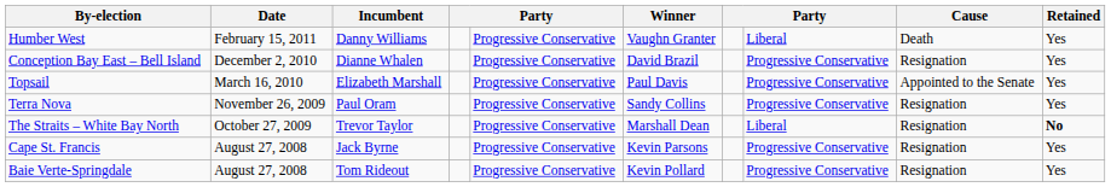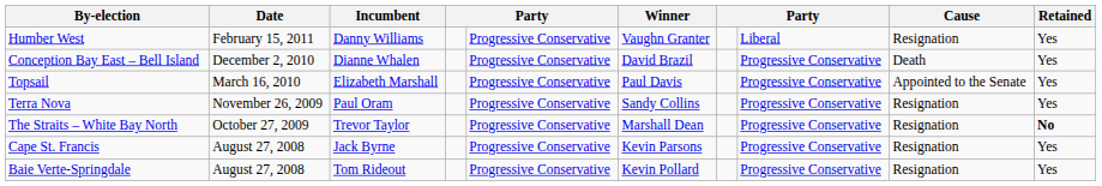 <table class=wikitable style="width:100%">
 <tr>
 <th>By-election</th>
 <th>Date</th>
 <th>Incumbent</th>
 <th colspan=2>Party</th>
 <th>Winner</th>
 <th colspan=2>Party</th>
 <th>Cause</th>
 <th>Retained</th>
 </tr>
 <tr>
 <td><a href='#'>Humber West</a></td>
 <td>February 15, 2011</td>
 <td><a href='#'>Danny Williams</a></td>
 <td>    </td>
 <td><a href='#'>Progressive Conservative</a></td>
 <td><a href='#'>Vaughn Granter</a></td>
 <td>    </td>
 <td><a href='#'>Liberal</a></td>
-<td>Death</td>
+<td>Resignation</td>
 <td>Yes</td>
 </tr>
 <tr>
 <td><a href='#'>Conception Bay East – Bell Island</a></td>
 <td>December 2, 2010</td>
 <td><a href='#'>Dianne Whalen</a></td>
 <td>    </td>
 <td><a href='#'>Progressive Conservative</a></td>
 <td><a href='#'>David Brazil</a></td>
 <td>    </td>
 <td><a href='#'>Progressive Conservative</a></td>
-<td>Resignation</td>
+<td>Death</td>
 <td>Yes</td>
 </tr>
 <tr>
 <td><a href='#'>Topsail</a></td>
 <td>March 16, 2010</td>
 <td><a href='#'>Elizabeth Marshall</a></td>
 <td>    </td>
 <td><a href='#'>Progressive Conservative</a></td>
 <td><a href='#'>Paul Davis</a></td>
 <td>    </td>
 <td><a href='#'>Progressive Conservative</a></td>
 <td>Appointed to the Senate</td>
 <td>Yes</td>
 </tr>
 <tr>
 <td><a href='#'>Terra Nova</a></td>
 <td>November 26, 2009</td>
 <td><a href='#'>Paul Oram</a></td>
 <td>    </td>
 <td><a href='#'>Progressive Conservative</a></td>
 <td><a href='#'>Sandy Collins</a></td>
 <td>    </td>
 <td><a href='#'>Progressive Conservative</a></td>
 <td>Resignation</td>
 <td>Yes</td>
 </tr>
 <tr>
 <td><a href='#'>The Straits – White Bay North</a></td>
 <td>October 27, 2009</td>
 <td><a href='#'>Trevor Taylor</a></td>
 <td>    </td>
 <td><a href='#'>Progressive Conservative</a></td>
 <td><a href='#'>Marshall Dean</a></td>
 <td>    </td>
-<td><a href='#'>Liberal</a></td>
+<td><a href='#'>Progressive Conservative</a></td>
 <td>Resignation</td>
 <td><strong>No</strong></td>
 </tr>
 <tr>
 <td><a href='#'>Cape St. Francis</a></td>
 <td>August 27, 2008</td>
 <td><a href='#'>Jack Byrne</a></td>
 <td>    </td>
 <td><a href='#'>Progressive Conservative</a></td>
 <td><a href='#'>Kevin Parsons</a></td>
 <td>    </td>
 <td><a href='#'>Progressive Conservative</a></td>
 <td>Resignation</td>
 <td>Yes</td>
 </tr>
 <tr>
 <td><a href='#'>Baie Verte-Springdale</a></td>
 <td>August 27, 2008</td>
 <td><a href='#'>Tom Rideout</a></td>
 <td>    </td>
 <td><a href='#'>Progressive Conservative</a></td>
 <td><a href='#'>Kevin Pollard</a></td>
 <td>    </td>
 <td><a href='#'>Progressive Conservative</a></td>
 <td>Resignation</td>
 <td>Yes</td>
 </tr>
 </table>
